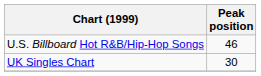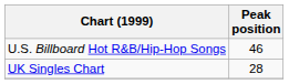 <table class="wikitable">
 <tr>
 <th align="left">Chart (1999)</th>
 <th align="left">Peak<br>position</th>
 </tr>
 <tr>
 <td align="left">U.S. <em>Billboard</em> <a href='#'>Hot R&B/Hip-Hop Songs</a></td>
 <td align="center">46</td>
 </tr>
 <tr>
 <td align="left"><a href='#'>UK Singles Chart</a></td>
-<td align="center">30</td>
+<td align="center">28</td>
 </tr>
 <tr>
 </tr>
 </table>
